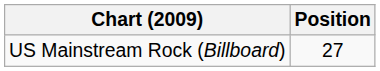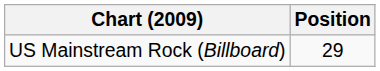 <table class="wikitable sortable">
 <tr>
 <th>Chart (2009)</th>
 <th>Position</th>
 </tr>
 <tr>
 <td>US Mainstream Rock (<em>Billboard</em>)</td>
-<td align="center">27</td>
+<td align="center">29</td>
 </tr>
 </table>
